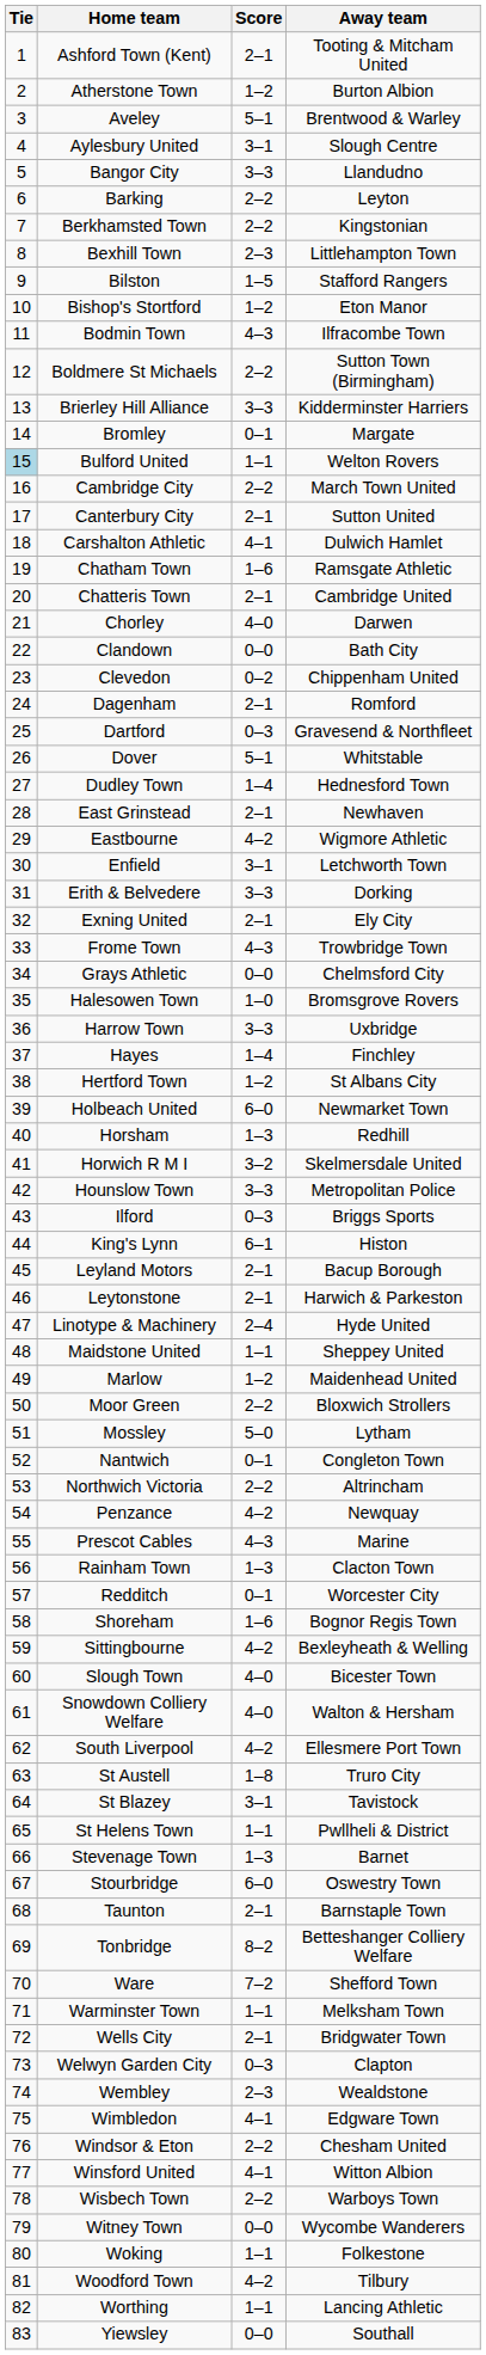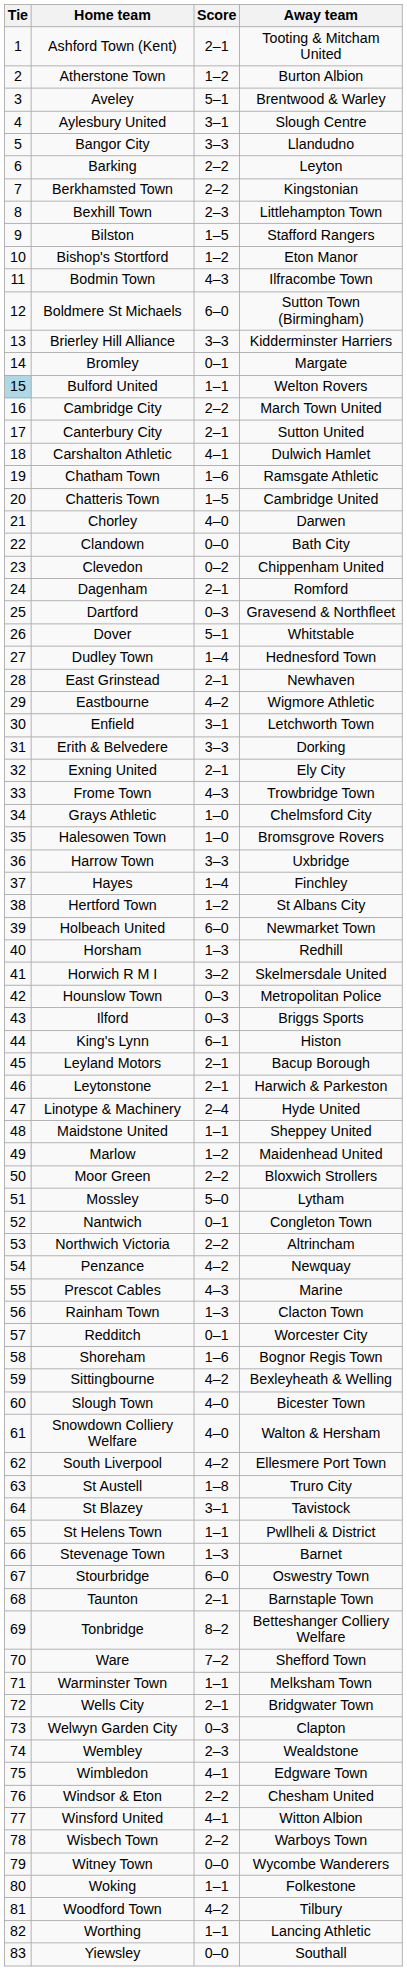 <table class="wikitable" style="text-align:center;">
 <tr>
 <th width=20>Tie</th>
 <th width=175>Home team</th>
 <th width=20>Score</th>
 <th width=175>Away team</th>
 </tr>
 <tr>
 <td>1</td>
 <td>Ashford Town (Kent)</td>
 <td>2–1</td>
 <td>Tooting & Mitcham United</td>
 </tr>
 <tr>
 <td>2</td>
 <td>Atherstone Town</td>
 <td>1–2</td>
 <td>Burton Albion</td>
 </tr>
 <tr>
 <td>3</td>
 <td>Aveley</td>
 <td>5–1</td>
 <td>Brentwood & Warley</td>
 </tr>
 <tr>
 <td>4</td>
 <td>Aylesbury United</td>
 <td>3–1</td>
 <td>Slough Centre</td>
 </tr>
 <tr>
 <td>5</td>
 <td>Bangor City</td>
 <td>3–3</td>
 <td>Llandudno</td>
 </tr>
 <tr>
 <td>6</td>
 <td>Barking</td>
 <td>2–2</td>
 <td>Leyton</td>
 </tr>
 <tr>
 <td>7</td>
 <td>Berkhamsted Town</td>
 <td>2–2</td>
 <td>Kingstonian</td>
 </tr>
 <tr>
 <td>8</td>
 <td>Bexhill Town</td>
 <td>2–3</td>
 <td>Littlehampton Town</td>
 </tr>
 <tr>
 <td>9</td>
 <td>Bilston</td>
 <td>1–5</td>
 <td>Stafford Rangers</td>
 </tr>
 <tr>
 <td>10</td>
 <td>Bishop's Stortford</td>
 <td>1–2</td>
 <td>Eton Manor</td>
 </tr>
 <tr>
 <td>11</td>
 <td>Bodmin Town</td>
 <td>4–3</td>
 <td>Ilfracombe Town</td>
 </tr>
 <tr>
 <td>12</td>
 <td>Boldmere St Michaels</td>
-<td>2–2</td>
+<td>6–0</td>
 <td>Sutton Town (Birmingham)</td>
 </tr>
 <tr>
 <td>13</td>
 <td>Brierley Hill Alliance</td>
 <td>3–3</td>
 <td>Kidderminster Harriers</td>
 </tr>
 <tr>
 <td>14</td>
 <td>Bromley</td>
 <td>0–1</td>
 <td>Margate</td>
 </tr>
 <tr>
 <td style="background: lightblue;">15</td>
 <td>Bulford United</td>
 <td>1–1</td>
 <td>Welton Rovers</td>
 </tr>
 <tr>
 <td>16</td>
 <td>Cambridge City</td>
 <td>2–2</td>
 <td>March Town United</td>
 </tr>
 <tr>
 <td>17</td>
 <td>Canterbury City</td>
 <td>2–1</td>
 <td>Sutton United</td>
 </tr>
 <tr>
 <td>18</td>
 <td>Carshalton Athletic</td>
 <td>4–1</td>
 <td>Dulwich Hamlet</td>
 </tr>
 <tr>
 <td>19</td>
 <td>Chatham Town</td>
 <td>1–6</td>
 <td>Ramsgate Athletic</td>
 </tr>
 <tr>
 <td>20</td>
 <td>Chatteris Town</td>
-<td>2–1</td>
+<td>1–5</td>
 <td>Cambridge United</td>
 </tr>
 <tr>
 <td>21</td>
 <td>Chorley</td>
 <td>4–0</td>
 <td>Darwen</td>
 </tr>
 <tr>
 <td>22</td>
 <td>Clandown</td>
 <td>0–0</td>
 <td>Bath City</td>
 </tr>
 <tr>
 <td>23</td>
 <td>Clevedon</td>
 <td>0–2</td>
 <td>Chippenham United</td>
 </tr>
 <tr>
 <td>24</td>
 <td>Dagenham</td>
 <td>2–1</td>
 <td>Romford</td>
 </tr>
 <tr>
 <td>25</td>
 <td>Dartford</td>
 <td>0–3</td>
 <td>Gravesend & Northfleet</td>
 </tr>
 <tr>
 <td>26</td>
 <td>Dover</td>
 <td>5–1</td>
 <td>Whitstable</td>
 </tr>
 <tr>
 <td>27</td>
 <td>Dudley Town</td>
 <td>1–4</td>
 <td>Hednesford Town</td>
 </tr>
 <tr>
 <td>28</td>
 <td>East Grinstead</td>
 <td>2–1</td>
 <td>Newhaven</td>
 </tr>
 <tr>
 <td>29</td>
 <td>Eastbourne</td>
 <td>4–2</td>
 <td>Wigmore Athletic</td>
 </tr>
 <tr>
 <td>30</td>
 <td>Enfield</td>
 <td>3–1</td>
 <td>Letchworth Town</td>
 </tr>
 <tr>
 <td>31</td>
 <td>Erith & Belvedere</td>
 <td>3–3</td>
 <td>Dorking</td>
 </tr>
 <tr>
 <td>32</td>
 <td>Exning United</td>
 <td>2–1</td>
 <td>Ely City</td>
 </tr>
 <tr>
 <td>33</td>
 <td>Frome Town</td>
 <td>4–3</td>
 <td>Trowbridge Town</td>
 </tr>
 <tr>
 <td>34</td>
 <td>Grays Athletic</td>
-<td>0–0</td>
+<td>1–0</td>
 <td>Chelmsford City</td>
 </tr>
 <tr>
 <td>35</td>
 <td>Halesowen Town</td>
 <td>1–0</td>
 <td>Bromsgrove Rovers</td>
 </tr>
 <tr>
 <td>36</td>
 <td>Harrow Town</td>
 <td>3–3</td>
 <td>Uxbridge</td>
 </tr>
 <tr>
 <td>37</td>
 <td>Hayes</td>
 <td>1–4</td>
 <td>Finchley</td>
 </tr>
 <tr>
 <td>38</td>
 <td>Hertford Town</td>
 <td>1–2</td>
 <td>St Albans City</td>
 </tr>
 <tr>
 <td>39</td>
 <td>Holbeach United</td>
 <td>6–0</td>
 <td>Newmarket Town</td>
 </tr>
 <tr>
 <td>40</td>
 <td>Horsham</td>
 <td>1–3</td>
 <td>Redhill</td>
 </tr>
 <tr>
 <td>41</td>
 <td>Horwich R M I</td>
 <td>3–2</td>
 <td>Skelmersdale United</td>
 </tr>
 <tr>
 <td>42</td>
 <td>Hounslow Town</td>
-<td>3–3</td>
+<td>0–3</td>
 <td>Metropolitan Police</td>
 </tr>
 <tr>
 <td>43</td>
 <td>Ilford</td>
 <td>0–3</td>
 <td>Briggs Sports</td>
 </tr>
 <tr>
 <td>44</td>
 <td>King's Lynn</td>
 <td>6–1</td>
 <td>Histon</td>
 </tr>
 <tr>
 <td>45</td>
 <td>Leyland Motors</td>
 <td>2–1</td>
 <td>Bacup Borough</td>
 </tr>
 <tr>
 <td>46</td>
 <td>Leytonstone</td>
 <td>2–1</td>
 <td>Harwich & Parkeston</td>
 </tr>
 <tr>
 <td>47</td>
 <td>Linotype & Machinery</td>
 <td>2–4</td>
 <td>Hyde United</td>
 </tr>
 <tr>
 <td>48</td>
 <td>Maidstone United</td>
 <td>1–1</td>
 <td>Sheppey United</td>
 </tr>
 <tr>
 <td>49</td>
 <td>Marlow</td>
 <td>1–2</td>
 <td>Maidenhead United</td>
 </tr>
 <tr>
 <td>50</td>
 <td>Moor Green</td>
 <td>2–2</td>
 <td>Bloxwich Strollers</td>
 </tr>
 <tr>
 <td>51</td>
 <td>Mossley</td>
 <td>5–0</td>
 <td>Lytham</td>
 </tr>
 <tr>
 <td>52</td>
 <td>Nantwich</td>
 <td>0–1</td>
 <td>Congleton Town</td>
 </tr>
 <tr>
 <td>53</td>
 <td>Northwich Victoria</td>
 <td>2–2</td>
 <td>Altrincham</td>
 </tr>
 <tr>
 <td>54</td>
 <td>Penzance</td>
 <td>4–2</td>
 <td>Newquay</td>
 </tr>
 <tr>
 <td>55</td>
 <td>Prescot Cables</td>
 <td>4–3</td>
 <td>Marine</td>
 </tr>
 <tr>
 <td>56</td>
 <td>Rainham Town</td>
 <td>1–3</td>
 <td>Clacton Town</td>
 </tr>
 <tr>
 <td>57</td>
 <td>Redditch</td>
 <td>0–1</td>
 <td>Worcester City</td>
 </tr>
 <tr>
 <td>58</td>
 <td>Shoreham</td>
 <td>1–6</td>
 <td>Bognor Regis Town</td>
 </tr>
 <tr>
 <td>59</td>
 <td>Sittingbourne</td>
 <td>4–2</td>
 <td>Bexleyheath & Welling</td>
 </tr>
 <tr>
 <td>60</td>
 <td>Slough Town</td>
 <td>4–0</td>
 <td>Bicester Town</td>
 </tr>
 <tr>
 <td>61</td>
 <td>Snowdown Colliery Welfare</td>
 <td>4–0</td>
 <td>Walton & Hersham</td>
 </tr>
 <tr>
 <td>62</td>
 <td>South Liverpool</td>
 <td>4–2</td>
 <td>Ellesmere Port Town</td>
 </tr>
 <tr>
 <td>63</td>
 <td>St Austell</td>
 <td>1–8</td>
 <td>Truro City</td>
 </tr>
 <tr>
 <td>64</td>
 <td>St Blazey</td>
 <td>3–1</td>
 <td>Tavistock</td>
 </tr>
 <tr>
 <td>65</td>
 <td>St Helens Town</td>
 <td>1–1</td>
 <td>Pwllheli & District</td>
 </tr>
 <tr>
 <td>66</td>
 <td>Stevenage Town</td>
 <td>1–3</td>
 <td>Barnet</td>
 </tr>
 <tr>
 <td>67</td>
 <td>Stourbridge</td>
 <td>6–0</td>
 <td>Oswestry Town</td>
 </tr>
 <tr>
 <td>68</td>
 <td>Taunton</td>
 <td>2–1</td>
 <td>Barnstaple Town</td>
 </tr>
 <tr>
 <td>69</td>
 <td>Tonbridge</td>
 <td>8–2</td>
 <td>Betteshanger Colliery Welfare</td>
 </tr>
 <tr>
 <td>70</td>
 <td>Ware</td>
 <td>7–2</td>
 <td>Shefford Town</td>
 </tr>
 <tr>
 <td>71</td>
 <td>Warminster Town</td>
 <td>1–1</td>
 <td>Melksham Town</td>
 </tr>
 <tr>
 <td>72</td>
 <td>Wells City</td>
 <td>2–1</td>
 <td>Bridgwater Town</td>
 </tr>
 <tr>
 <td>73</td>
 <td>Welwyn Garden City</td>
 <td>0–3</td>
 <td>Clapton</td>
 </tr>
 <tr>
 <td>74</td>
 <td>Wembley</td>
 <td>2–3</td>
 <td>Wealdstone</td>
 </tr>
 <tr>
 <td>75</td>
 <td>Wimbledon</td>
 <td>4–1</td>
 <td>Edgware Town</td>
 </tr>
 <tr>
 <td>76</td>
 <td>Windsor & Eton</td>
 <td>2–2</td>
 <td>Chesham United</td>
 </tr>
 <tr>
 <td>77</td>
 <td>Winsford United</td>
 <td>4–1</td>
 <td>Witton Albion</td>
 </tr>
 <tr>
 <td>78</td>
 <td>Wisbech Town</td>
 <td>2–2</td>
 <td>Warboys Town</td>
 </tr>
 <tr>
 <td>79</td>
 <td>Witney Town</td>
 <td>0–0</td>
 <td>Wycombe Wanderers</td>
 </tr>
 <tr>
 <td>80</td>
 <td>Woking</td>
 <td>1–1</td>
 <td>Folkestone</td>
 </tr>
 <tr>
 <td>81</td>
 <td>Woodford Town</td>
 <td>4–2</td>
 <td>Tilbury</td>
 </tr>
 <tr>
 <td>82</td>
 <td>Worthing</td>
 <td>1–1</td>
 <td>Lancing Athletic</td>
 </tr>
 <tr>
 <td>83</td>
 <td>Yiewsley</td>
 <td>0–0</td>
 <td>Southall</td>
 </tr>
 </table>
